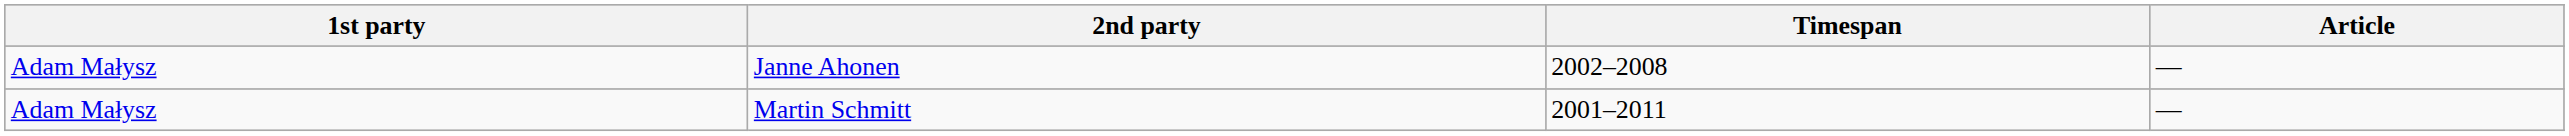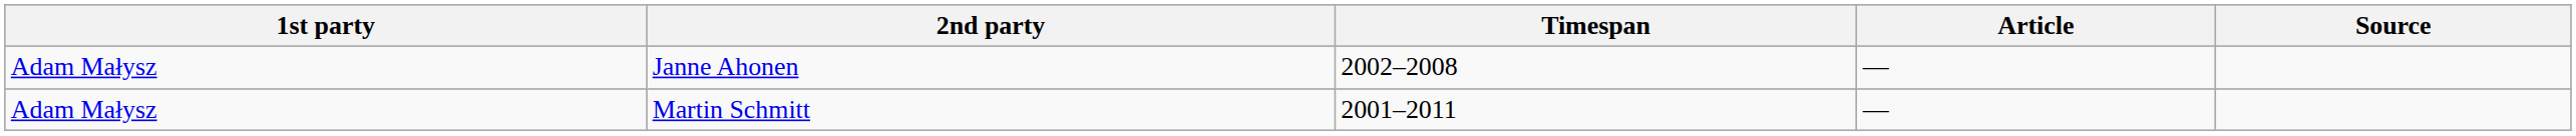 <table class="wikitable"  style="font-size:98%; width:98%;">
 <tr>
 <th>1st party</th>
 <th>2nd party</th>
 <th>Timespan</th>
 <th>Article</th>
+<th class="unsortable">Source</th>
 </tr>
 <tr>
 <td> <a href='#'>Adam Małysz</a></td>
 <td> <a href='#'>Janne Ahonen</a></td>
 <td>2002–2008</td>
 <td>—</td>
+<td></td>
 </tr>
 <tr>
 <td> <a href='#'>Adam Małysz</a></td>
 <td> <a href='#'>Martin Schmitt</a></td>
 <td>2001–2011</td>
 <td>—</td>
+<td></td>
 </tr>
 </table>
